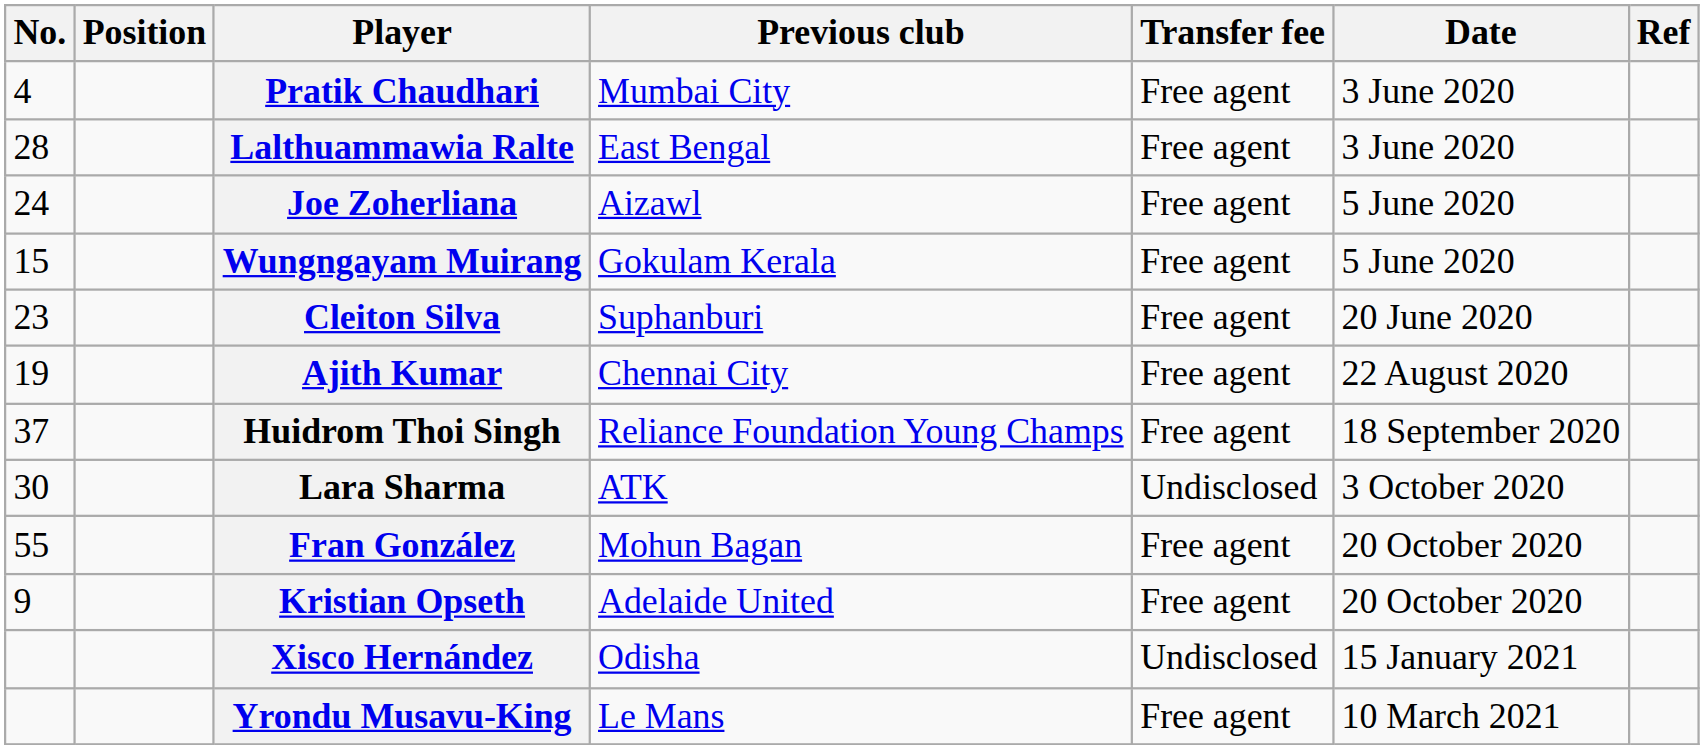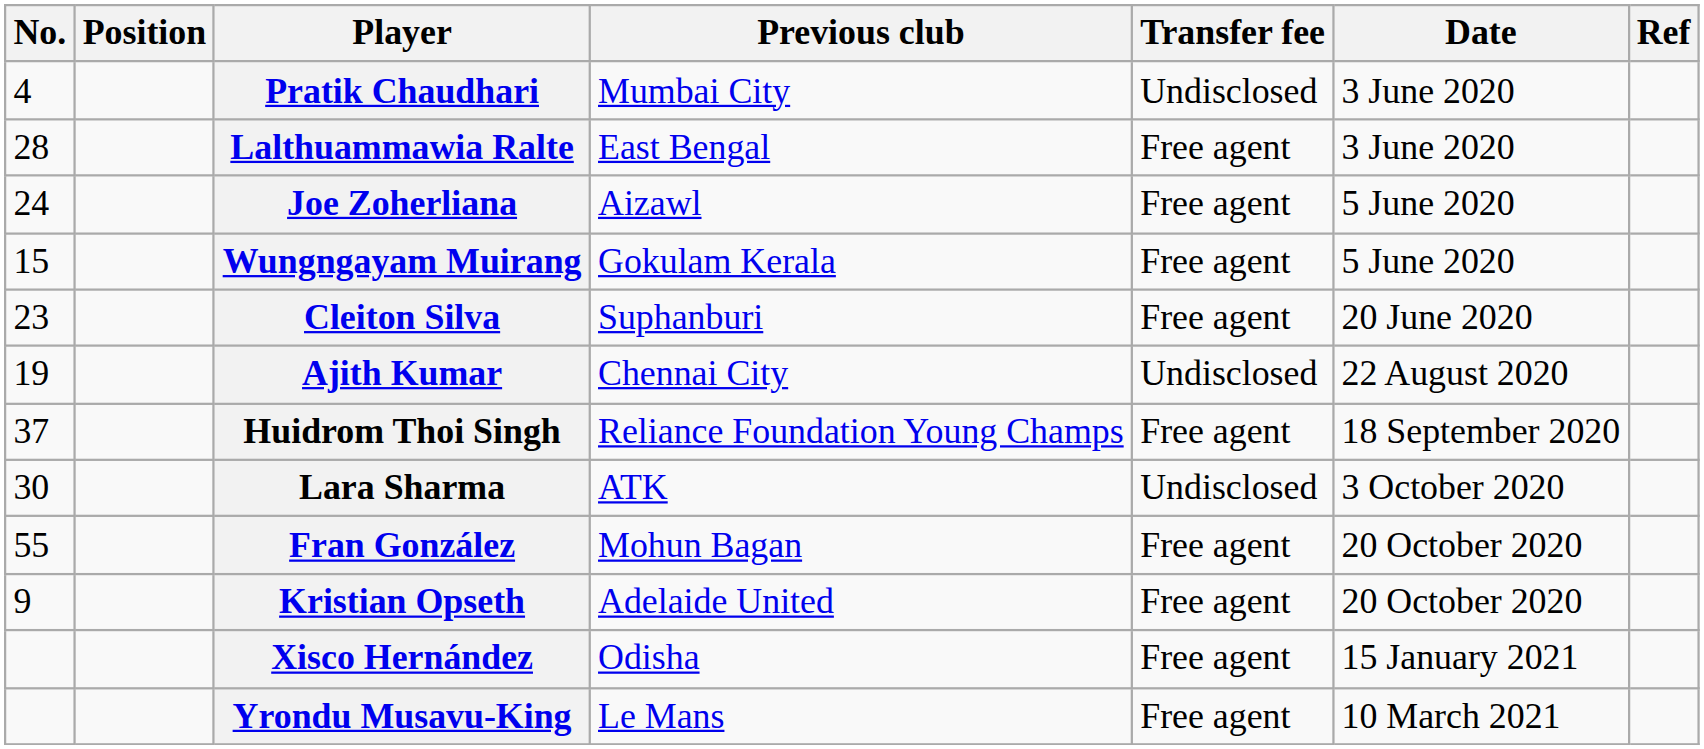 <table class="wikitable plainrowheaders" style="text-align:center; text-align:left">
 <tr>
 <th>No.</th>
 <th scope="col">Position</th>
 <th scope="col">Player</th>
 <th scope="col">Previous club</th>
 <th scope="col">Transfer fee</th>
 <th scope="col">Date</th>
 <th scope="col">Ref</th>
 </tr>
 <tr>
 <td>4</td>
 <td></td>
 <th scope="row"> <a href='#'>Pratik Chaudhari</a></th>
 <td><a href='#'>Mumbai City</a></td>
-<td>Free agent</td>
+<td>Undisclosed</td>
 <td>3 June 2020</td>
 <td></td>
 </tr>
 <tr>
 <td>28</td>
 <td></td>
 <th scope="row"> <a href='#'>Lalthuammawia Ralte</a></th>
 <td><a href='#'>East Bengal</a></td>
 <td>Free agent</td>
 <td>3 June 2020</td>
 <td></td>
 </tr>
 <tr>
 <td>24</td>
 <td></td>
 <th scope="row"> <a href='#'>Joe Zoherliana</a></th>
 <td><a href='#'>Aizawl</a></td>
 <td>Free agent</td>
 <td>5 June 2020</td>
 <td></td>
 </tr>
 <tr>
 <td>15</td>
 <td></td>
 <th scope="row"> <a href='#'>Wungngayam Muirang</a></th>
 <td><a href='#'>Gokulam Kerala</a></td>
 <td>Free agent</td>
 <td>5 June 2020</td>
 <td></td>
 </tr>
 <tr>
 <td>23</td>
 <td></td>
 <th scope="row"> <a href='#'>Cleiton Silva</a></th>
 <td> <a href='#'>Suphanburi</a></td>
 <td>Free agent</td>
 <td>20 June 2020</td>
 <td></td>
 </tr>
 <tr>
 <td>19</td>
 <td></td>
 <th scope="row"> <a href='#'>Ajith Kumar</a></th>
 <td><a href='#'>Chennai City</a></td>
-<td>Free agent</td>
+<td>Undisclosed</td>
 <td>22 August 2020</td>
 <td></td>
 </tr>
 <tr>
 <td>37</td>
 <td></td>
 <th scope="row"> Huidrom Thoi Singh</th>
 <td><a href='#'>Reliance Foundation Young Champs</a></td>
 <td>Free agent</td>
 <td>18 September 2020</td>
 <td></td>
 </tr>
 <tr>
 <td>30</td>
 <td></td>
 <th scope="row"> Lara Sharma</th>
 <td><a href='#'>ATK</a></td>
 <td>Undisclosed</td>
 <td>3 October 2020</td>
 <td></td>
 </tr>
 <tr>
 <td>55</td>
 <td></td>
 <th scope="row"> <a href='#'>Fran González</a></th>
 <td><a href='#'>Mohun Bagan</a></td>
 <td>Free agent</td>
 <td>20 October 2020</td>
 <td></td>
 </tr>
 <tr>
 <td>9</td>
 <td></td>
 <th scope="row"> <a href='#'>Kristian Opseth</a></th>
 <td> <a href='#'>Adelaide United</a></td>
 <td>Free agent</td>
 <td>20 October 2020</td>
 <td></td>
 </tr>
 <tr>
 <td></td>
 <td></td>
 <th scope="row"> <a href='#'>Xisco Hernández</a></th>
 <td><a href='#'>Odisha</a></td>
-<td>Undisclosed</td>
+<td>Free agent</td>
 <td>15 January 2021</td>
 <td></td>
 </tr>
 <tr>
 <td></td>
 <td></td>
 <th scope="row"> <a href='#'>Yrondu Musavu-King</a></th>
 <td> <a href='#'>Le Mans</a></td>
 <td>Free agent</td>
 <td>10 March 2021</td>
 <td></td>
 </tr>
 </table>
